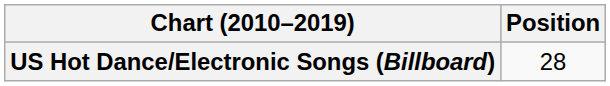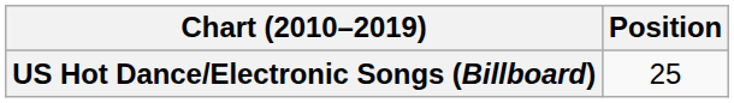 <table class="wikitable plainrowheaders" style="text-align:center">
 <tr>
 <th scope="col">Chart (2010–2019)</th>
 <th scope="col">Position</th>
 </tr>
 <tr>
 <th scope="row">US Hot Dance/Electronic Songs (<em>Billboard</em>)</th>
-<td>28</td>
+<td>25</td>
 </tr>
 </table>
